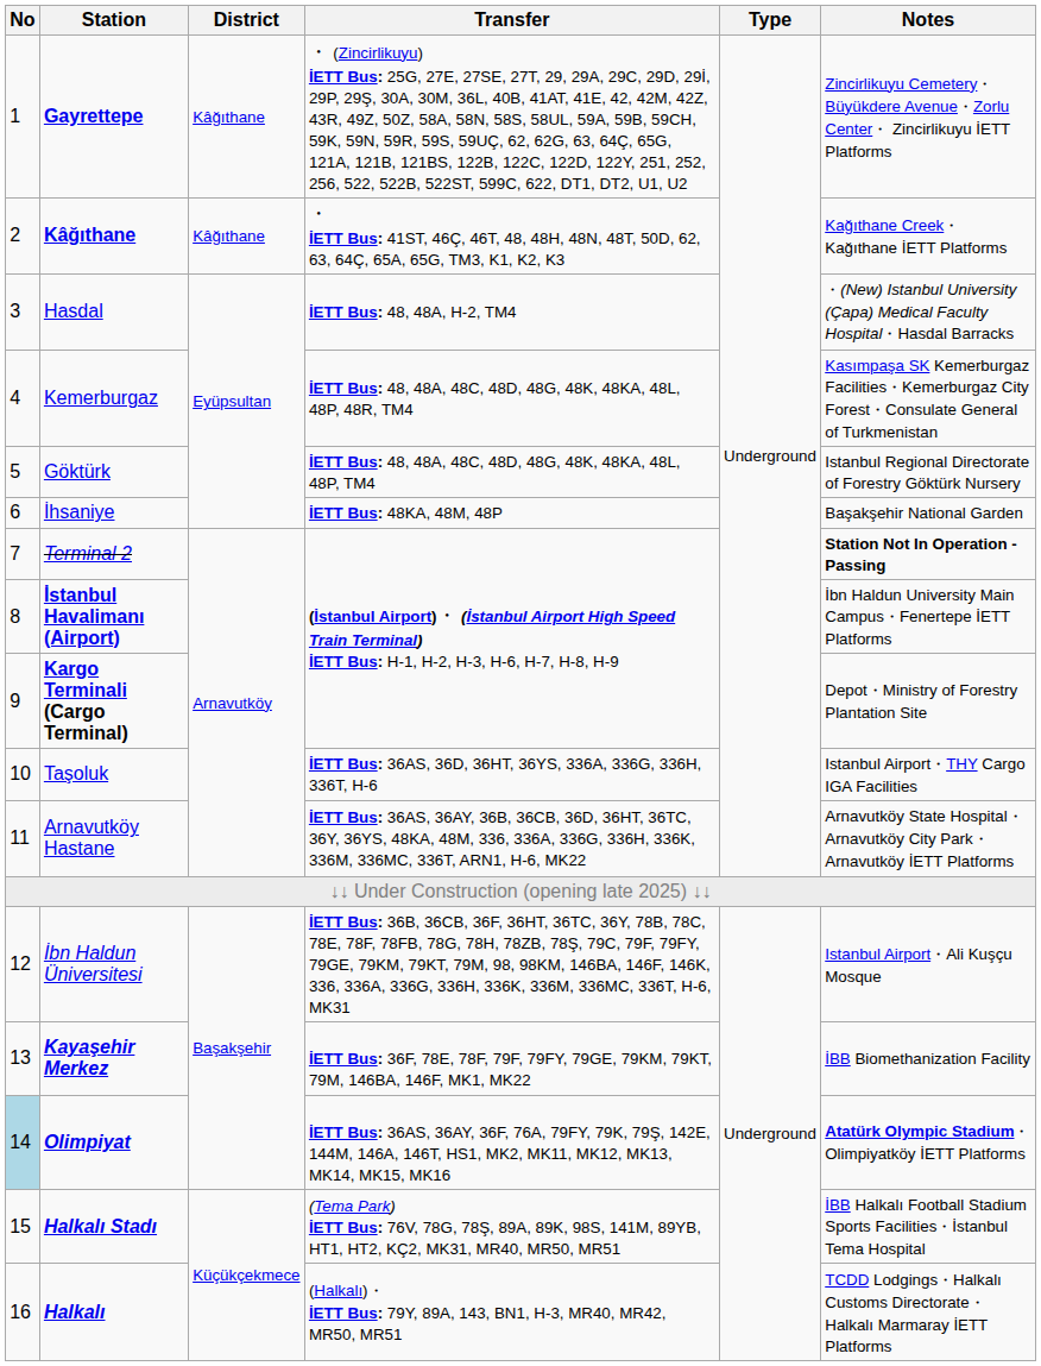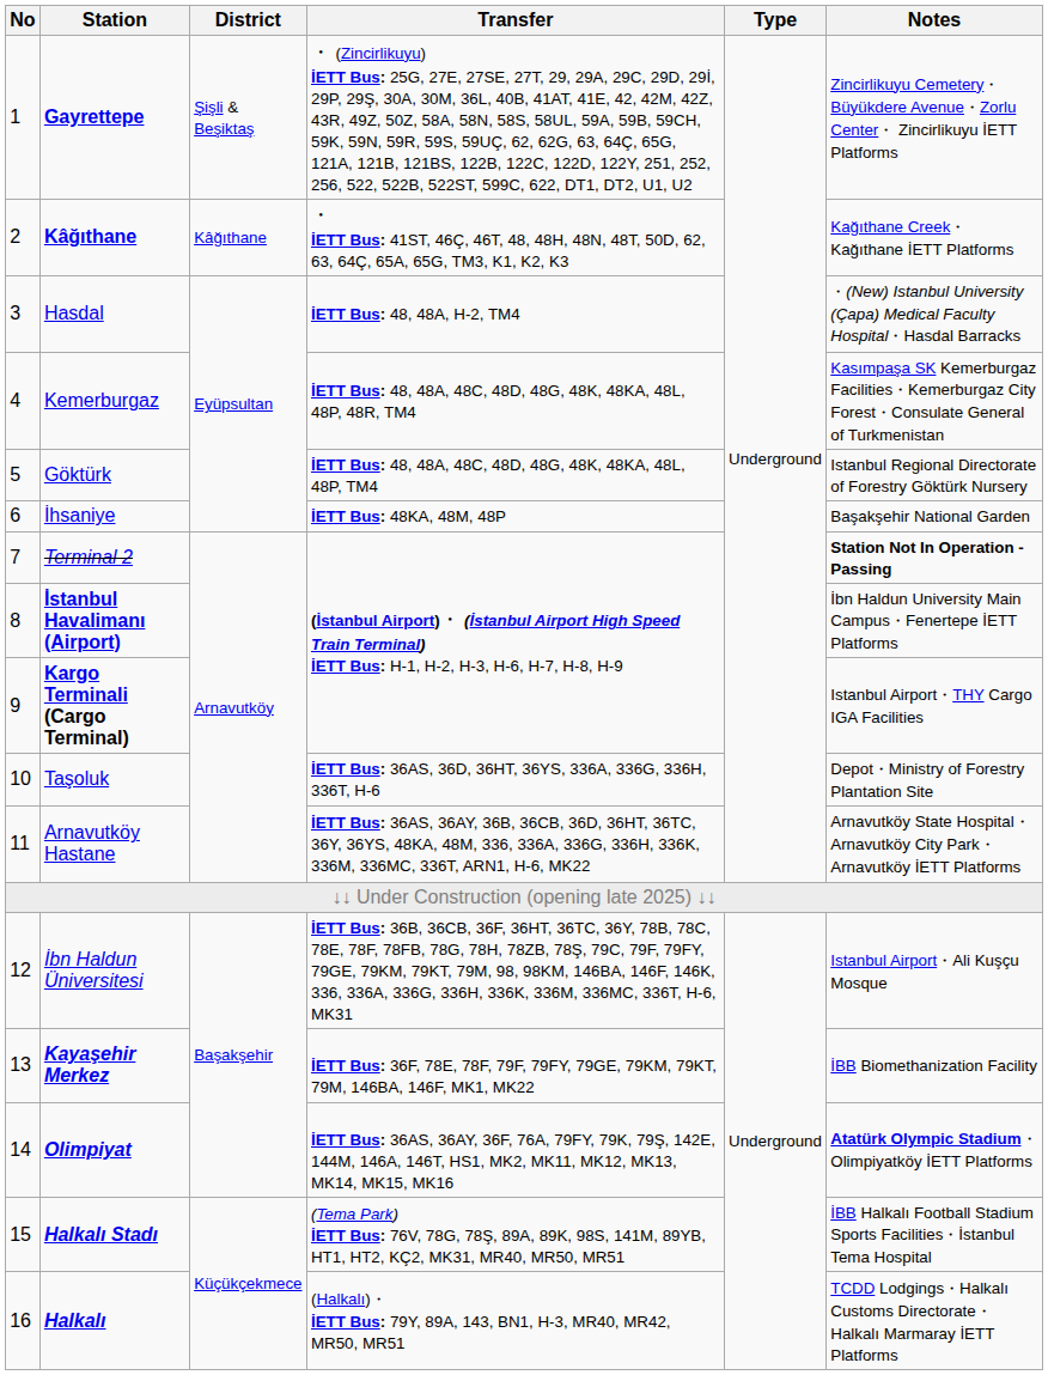 <table class="wikitable">
 <tr>
 <th>No</th>
 <th>Station</th>
 <th>District</th>
 <th>Transfer</th>
 <th>Type</th>
 <th>Notes</th>
 </tr>
 <tr>
 <td>1</td>
 <td><strong><a href='#'>Gayrettepe</a></strong></td>
-<td><small><a href='#'>Kâğıthane</a></small></td>
+<td><small><a href='#'>Şişli</a> & <a href='#'>Beşiktaş</a></small></td>
 <td>・ <small>(<a href='#'>Zincirlikuyu</a>)</small><br><small><strong><a href='#'>İETT Bus</a>:</strong> 25G, 27E, 27SE, 27T, 29, 29A, 29C, 29D, 29İ, 29P, 29Ş, 30A, 30M, 36L, 40B, 41AT, 41E, 42, 42M, 42Z, 43R, 49Z, 50Z, 58A, 58N, 58S, 58UL, 59A, 59B, 59CH, 59K, 59N, 59R, 59S, 59UÇ, 62, 62G, 63, 64Ç, 65G, 121A, 121B, 121BS, 122B, 122C, 122D, 122Y, 251, 252, 256, 522, 522B, 522ST, 599C, 622, DT1, DT2, U1, U2</small></td>
 <td rowspan="11"><small>Underground</small></td>
 <td><small><a href='#'>Zincirlikuyu Cemetery</a>・<a href='#'>Büyükdere Avenue</a>・<a href='#'>Zorlu Center</a>・ Zincirlikuyu İETT Platforms</small></td>
 </tr>
 <tr>
 <td>2</td>
 <td><strong><a href='#'>Kâğıthane</a></strong></td>
 <td><small><a href='#'>Kâğıthane</a></small></td>
 <td>・<br><small><strong><a href='#'>İETT Bus</a>:</strong> 41ST, 46Ç, 46T, 48, 48H, 48N, 48T, 50D, 62, 63, 64Ç, 65A, 65G, TM3, K1, K2, K3</small></td>
 <td><small><a href='#'>Kağıthane Creek</a>・Kağıthane İETT Platforms</small></td>
 </tr>
 <tr>
 <td>3</td>
 <td><a href='#'>Hasdal</a></td>
 <td rowspan="4"><small><a href='#'>Eyüpsultan</a></small></td>
 <td><small><strong><a href='#'>İETT Bus</a>:</strong> 48, 48A, H-2, TM4</small></td>
 <td><small>・<em>(New) Istanbul University (Çapa) Medical Faculty Hospital</em>・Hasdal Barracks</small></td>
 </tr>
 <tr>
 <td>4</td>
 <td><a href='#'>Kemerburgaz</a></td>
 <td><small><strong><a href='#'>İETT Bus</a>:</strong> 48, 48A, 48C, 48D, 48G, 48K, 48KA, 48L, 48P, 48R, TM4</small></td>
 <td><small><a href='#'>Kasımpaşa SK</a> Kemerburgaz Facilities・Kemerburgaz City Forest・Consulate General of Turkmenistan</small></td>
 </tr>
 <tr>
 <td>5</td>
 <td><a href='#'>Göktürk</a></td>
 <td><small><strong><a href='#'>İETT Bus</a>:</strong> 48, 48A, 48C, 48D, 48G, 48K, 48KA, 48L, 48P, TM4</small></td>
 <td><small>Istanbul Regional Directorate of Forestry Göktürk Nursery</small></td>
 </tr>
 <tr>
 <td>6</td>
 <td><a href='#'>İhsaniye</a></td>
 <td><small><strong><a href='#'>İETT Bus</a>:</strong> 48KA, 48M, 48P</small></td>
 <td><small>Başakşehir National Garden</small></td>
 </tr>
 <tr>
 <td>7</td>
 <td><s><em><a href='#'>Terminal 2</a></em></s></td>
 <td rowspan="5"><small><a href='#'>Arnavutköy</a></small></td>
 <td rowspan="3"> <small><strong>(<a href='#'>İstanbul Airport</a>)</strong></small>・ <small><strong><em>(<a href='#'>İstanbul Airport High Speed Train Terminal</a>)</em></strong></small><br><small><strong><a href='#'>İETT Bus</a>:</strong> H-1, H-2, H-3, H-6, H-7, H-8, H-9</small></td>
 <td><small><strong>Station Not In Operation - Passing</strong></small></td>
 </tr>
 <tr>
 <td>8</td>
 <td><strong><a href='#'>İstanbul Havalimanı (Airport)</a></strong></td>
 <td><small>İbn Haldun University Main Campus・Fenertepe İETT Platforms</small></td>
 </tr>
 <tr>
 <td>9</td>
 <td><strong><a href='#'>Kargo Terminali</a> (Cargo Terminal)</strong></td>
-<td><small>Depot・Ministry of Forestry Plantation Site</small></td>
+<td><small>Istanbul Airport・<a href='#'>THY</a> Cargo IGA Facilities</small></td>
 </tr>
 <tr>
 <td>10</td>
 <td><a href='#'>Taşoluk</a></td>
 <td><small><strong><a href='#'>İETT Bus</a>:</strong> 36AS, 36D, 36HT, 36YS, 336A, 336G, 336H, 336T, H-6</small></td>
-<td><small>Istanbul Airport・<a href='#'>THY</a> Cargo IGA Facilities</small></td>
+<td><small>Depot・Ministry of Forestry Plantation Site</small></td>
 </tr>
 <tr>
 <td>11</td>
 <td><a href='#'>Arnavutköy Hastane</a></td>
 <td><small><strong><a href='#'>İETT Bus</a>:</strong> 36AS, 36AY, 36B, 36CB, 36D, 36HT, 36TC, 36Y, 36YS, 48KA, 48M, 336, 336A, 336G, 336H, 336K, 336M, 336MC, 336T, ARN1, H-6, MK22</small></td>
 <td><small>Arnavutköy State Hospital・Arnavutköy City Park・Arnavutköy İETT Platforms</small></td>
 </tr>
 <tr>
 <td colspan="6" style="background: #ececec; color: grey; vertical-align: middle; text-align:center">↓↓ Under Construction (opening late 2025) ↓↓</td>
 </tr>
 <tr>
 <td>12</td>
 <td><em><a href='#'>İbn Haldun Üniversitesi</a></em></td>
 <td rowspan="3"><small><a href='#'>Başakşehir</a></small></td>
 <td><small><strong><a href='#'>İETT Bus</a>:</strong> 36B, 36CB, 36F, 36HT, 36TC, 36Y, 78B, 78C, 78E, 78F, 78FB, 78G, 78H, 78ZB, 78Ş, 79C, 79F, 79FY, 79GE, 79KM, 79KT, 79M, 98, 98KM, 146BA, 146F, 146K, 336, 336A, 336G, 336H, 336K, 336M, 336MC, 336T, H-6, MK31</small></td>
 <td rowspan="5"><small>Underground</small></td>
 <td><small><a href='#'>Istanbul Airport</a>・Ali Kuşçu Mosque</small></td>
 </tr>
 <tr>
 <td>13</td>
 <td><strong><em><a href='#'>Kayaşehir Merkez</a></em></strong></td>
 <td><br><small><strong><a href='#'>İETT Bus</a>:</strong> 36F, 78E, 78F, 79F, 79FY, 79GE, 79KM, 79KT, 79M, 146BA, 146F, MK1, MK22</small></td>
 <td><small><a href='#'>İBB</a> Biomethanization Facility</small></td>
 </tr>
 <tr>
-<td style="background: lightblue;">14</td>
+<td>14</td>
 <td><strong><em><a href='#'>Olimpiyat</a></em></strong></td>
 <td><br><small><strong><a href='#'>İETT Bus</a>:</strong> 36AS, 36AY, 36F, 76A, 79FY, 79K, 79Ş, 142E, 144M, 146A, 146T, HS1, MK2, MK11, MK12, MK13, MK14, MK15, MK16</small></td>
 <td><small><strong><a href='#'>Atatürk Olympic Stadium</a></strong>・Olimpiyatköy İETT Platforms</small></td>
 </tr>
 <tr>
 <td>15</td>
 <td><strong><em><a href='#'>Halkalı Stadı</a></em></strong></td>
 <td rowspan="2"><small><a href='#'>Küçükçekmece</a></small></td>
 <td> <em><small>(<a href='#'>Tema Park</a>)</small></em><br><small><strong><a href='#'>İETT Bus</a>:</strong> 76V, 78G, 78Ş, 89A, 89K, 98S, 141M, 89YB, HT1, HT2, KÇ2, MK31, MR40, MR50, MR51</small></td>
 <td><small><a href='#'>İBB</a> Halkalı Football Stadium Sports Facilities・İstanbul Tema Hospital</small></td>
 </tr>
 <tr>
 <td>16</td>
 <td><strong><em><a href='#'>Halkalı</a></em></strong></td>
 <td><small><strong></strong></small> <small><strong></strong></small> <small><strong></strong></small>  <small>(<a href='#'>Halkalı</a>)・</small><br><small><strong><a href='#'>İETT Bus</a>:</strong> 79Y, 89A, 143, BN1, H-3, MR40, MR42, MR50, MR51</small></td>
 <td><small><a href='#'>TCDD</a> Lodgings・Halkalı Customs Directorate・Halkalı Marmaray İETT Platforms</small></td>
 </tr>
 </table>
